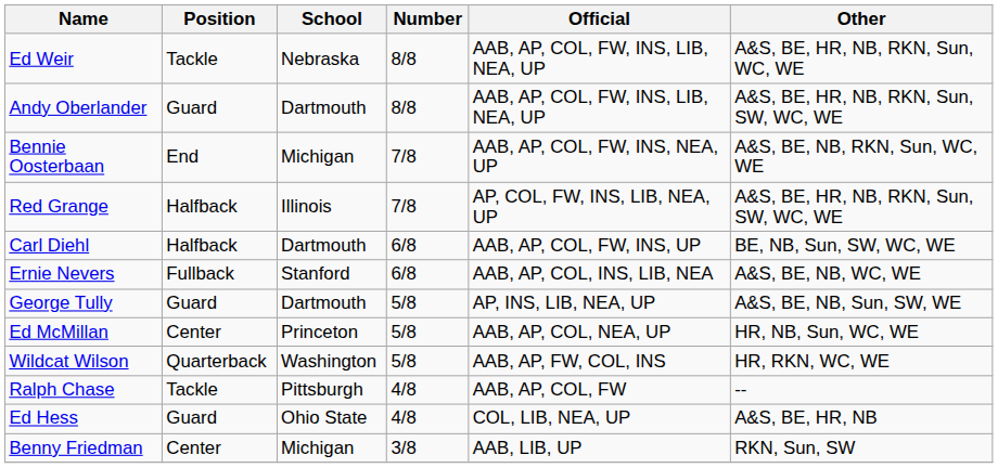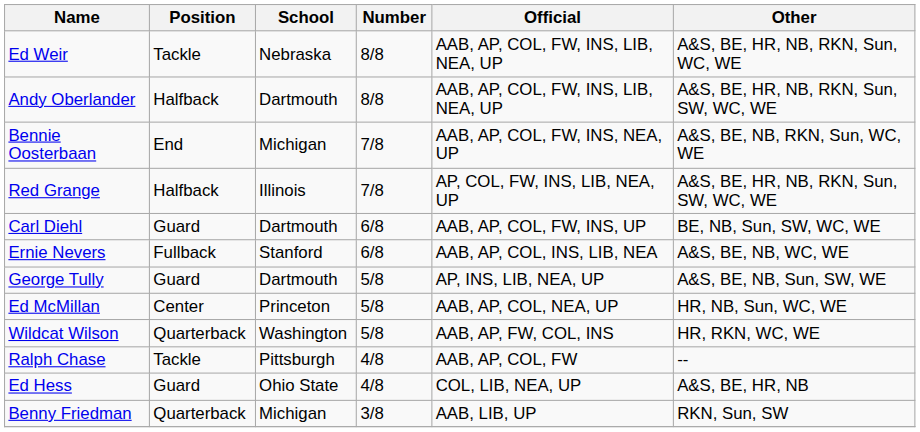 <table class="wikitable sortable">
 <tr>
 <th bgcolor="#DDDDFF" width="15%">Name</th>
 <th bgcolor="#DDDDFF" width="10%">Position</th>
 <th bgcolor="#DDDDFF" width="10%">School</th>
 <th bgcolor="#DDDDFF" width="7%">Number</th>
 <th bgcolor="#DDDDFF" width="25%">Official</th>
 <th bgcolor="#DDDDFF" width="25%">Other</th>
 </tr>
 <tr align="left">
 <td><a href='#'>Ed Weir</a></td>
 <td>Tackle</td>
 <td>Nebraska</td>
 <td>8/8</td>
 <td>AAB, AP, COL, FW, INS, LIB, NEA, UP</td>
 <td>A&S, BE, HR, NB, RKN, Sun, WC, WE</td>
 </tr>
 <tr align="left">
 <td><a href='#'>Andy Oberlander</a></td>
-<td>Guard</td>
+<td>Halfback</td>
 <td>Dartmouth</td>
 <td>8/8</td>
 <td>AAB, AP, COL, FW, INS, LIB, NEA, UP</td>
 <td>A&S, BE, HR, NB, RKN, Sun, SW, WC, WE</td>
 </tr>
 <tr align="left">
 <td><a href='#'>Bennie Oosterbaan</a></td>
 <td>End</td>
 <td>Michigan</td>
 <td>7/8</td>
 <td>AAB, AP, COL, FW, INS, NEA, UP</td>
 <td>A&S, BE, NB, RKN, Sun, WC, WE</td>
 </tr>
 <tr align="left">
 <td><a href='#'>Red Grange</a></td>
 <td>Halfback</td>
 <td>Illinois</td>
 <td>7/8</td>
 <td>AP, COL, FW, INS, LIB, NEA, UP</td>
 <td>A&S, BE, HR, NB, RKN, Sun, SW, WC, WE</td>
 </tr>
 <tr align="left">
 <td><a href='#'>Carl Diehl</a></td>
-<td>Halfback</td>
+<td>Guard</td>
 <td>Dartmouth</td>
 <td>6/8</td>
 <td>AAB, AP, COL, FW, INS, UP</td>
 <td>BE, NB, Sun, SW, WC, WE</td>
 </tr>
 <tr align="left">
 <td><a href='#'>Ernie Nevers</a></td>
 <td>Fullback</td>
 <td>Stanford</td>
 <td>6/8</td>
 <td>AAB, AP, COL, INS, LIB, NEA</td>
 <td>A&S, BE, NB, WC, WE</td>
 </tr>
 <tr align="left">
 <td><a href='#'>George Tully</a></td>
 <td>Guard</td>
 <td>Dartmouth</td>
 <td>5/8</td>
 <td>AP, INS, LIB, NEA, UP</td>
 <td>A&S, BE, NB, Sun, SW, WE</td>
 </tr>
 <tr align="left">
 <td><a href='#'>Ed McMillan</a></td>
 <td>Center</td>
 <td>Princeton</td>
 <td>5/8</td>
 <td>AAB, AP, COL, NEA, UP</td>
 <td>HR, NB, Sun, WC, WE</td>
 </tr>
 <tr align="left">
 <td><a href='#'>Wildcat Wilson</a></td>
 <td>Quarterback</td>
 <td>Washington</td>
 <td>5/8</td>
 <td>AAB, AP, FW, COL, INS</td>
 <td>HR, RKN, WC, WE</td>
 </tr>
 <tr align="left">
 <td><a href='#'>Ralph Chase</a></td>
 <td>Tackle</td>
 <td>Pittsburgh</td>
 <td>4/8</td>
 <td>AAB, AP, COL, FW</td>
 <td>--</td>
 </tr>
 <tr align="left">
 <td><a href='#'>Ed Hess</a></td>
 <td>Guard</td>
 <td>Ohio State</td>
 <td>4/8</td>
 <td>COL, LIB, NEA, UP</td>
 <td>A&S, BE, HR, NB</td>
 </tr>
 <tr align="left">
 <td><a href='#'>Benny Friedman</a></td>
-<td>Center</td>
+<td>Quarterback</td>
 <td>Michigan</td>
 <td>3/8</td>
 <td>AAB, LIB, UP</td>
 <td>RKN, Sun, SW</td>
 </tr>
 <tr align="left">
 </tr>
 </table>
